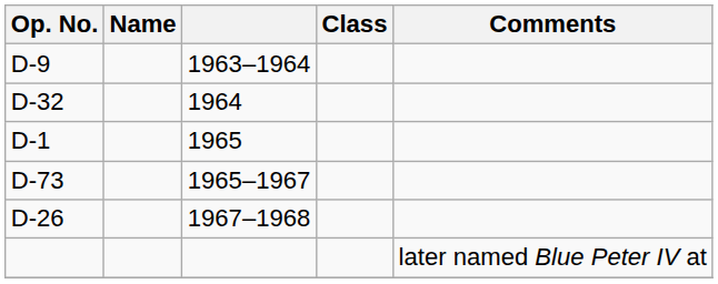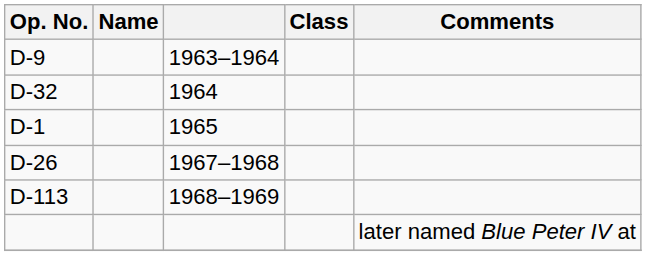 <table class="wikitable">
 <tr>
 <th>Op. No.</th>
 <th>Name</th>
 <th></th>
 <th>Class</th>
 <th>Comments</th>
 </tr>
 <tr>
 <td>D-9</td>
 <td></td>
 <td>1963–1964</td>
 <td></td>
 <td></td>
 </tr>
 <tr>
 <td>D-32</td>
 <td></td>
 <td>1964</td>
 <td></td>
 <td></td>
 </tr>
 <tr>
 <td>D-1</td>
 <td></td>
 <td>1965</td>
 <td></td>
 <td></td>
 </tr>
 <tr>
-<td>D-73</td>
+<td>D-26</td>
 <td></td>
-<td>1965–1967</td>
+<td>1967–1968</td>
 <td></td>
 <td></td>
 </tr>
 <tr>
-<td>D-26</td>
+<td>D-113</td>
 <td></td>
-<td>1967–1968</td>
+<td>1968–1969</td>
 <td></td>
 <td></td>
 </tr>
 <tr>
 <td></td>
 <td></td>
 <td></td>
 <td></td>
 <td>later named <em>Blue Peter IV</em> at </td>
 </tr>
 <tr>
 </tr>
 </table>
